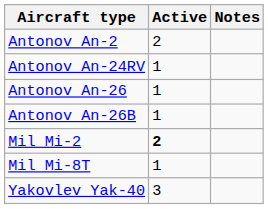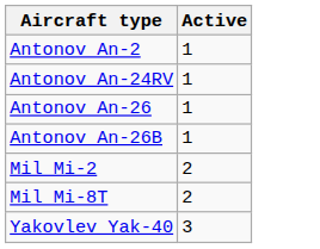 <table class="wikitable sortable">
 <tr>
 <th>Aircraft type</th>
 <th>Active</th>
-<th>Notes</th>
 </tr>
 <tr>
 <td><a href='#'>Antonov An-2</a></td>
-<td>2</td>
-<td></td>
+<td>1</td>
 </tr>
 <tr>
 <td><a href='#'>Antonov An-24RV</a></td>
 <td>1</td>
-<td></td>
 </tr>
 <tr>
 <td><a href='#'>Antonov An-26</a></td>
 <td>1</td>
-<td></td>
 </tr>
 <tr>
 <td><a href='#'>Antonov An-26B</a></td>
 <td>1</td>
-<td></td>
 </tr>
 <tr>
 <td><a href='#'>Mil Mi-2</a></td>
-<td><strong>2</strong></td>
-<td></td>
+<td>2</td>
 </tr>
 <tr>
 <td><a href='#'>Mil Mi-8T</a></td>
-<td>1</td>
-<td></td>
+<td>2</td>
 </tr>
 <tr>
 <td><a href='#'>Yakovlev Yak-40</a></td>
 <td>3</td>
-<td></td>
 </tr>
 </table>
